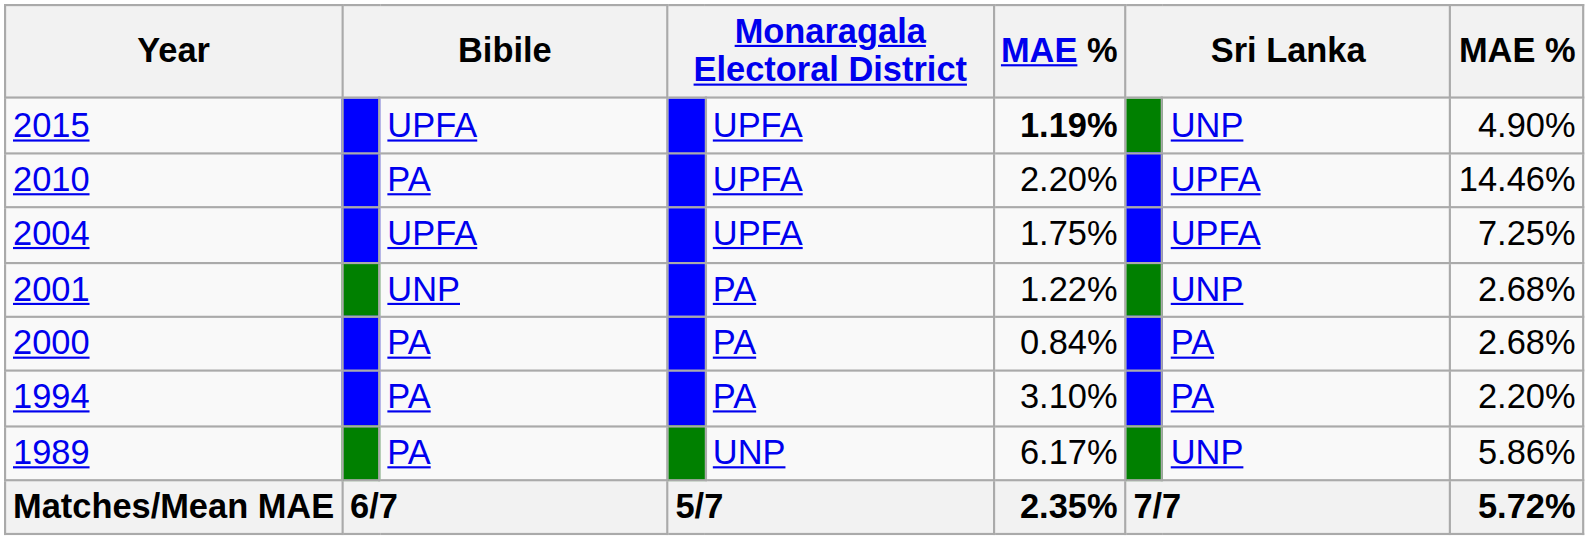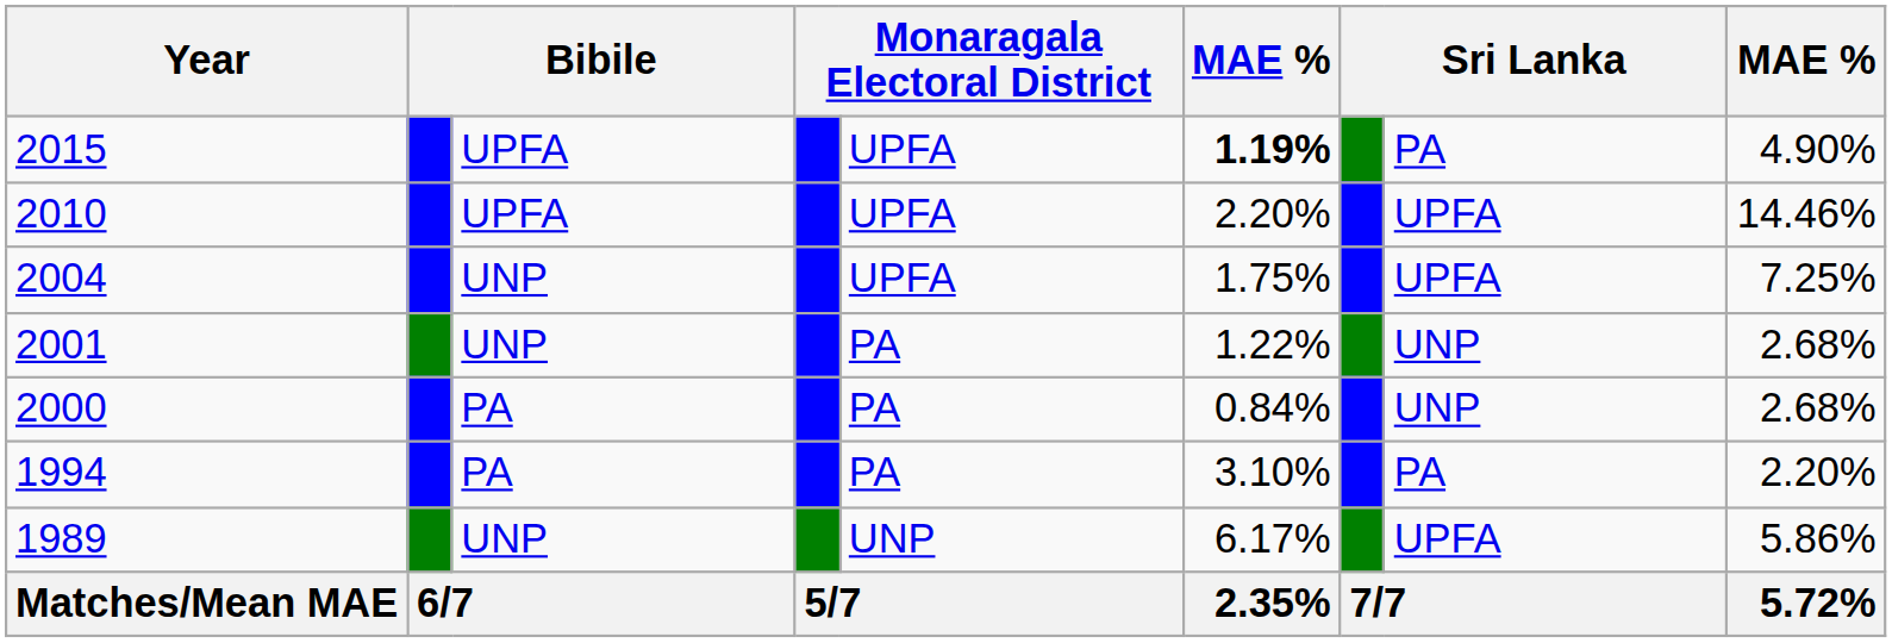 <table class="wikitable">
 <tr>
 <th>Year</th>
 <th colspan="2" width="144px">Bibile</th>
 <th colspan="2" width="144px"><a href='#'>Monaragala Electoral District</a></th>
 <th><a href='#'>MAE</a> %</th>
 <th colspan="2" width="144px">Sri Lanka</th>
 <th>MAE %</th>
 </tr>
 <tr>
 <td><a href='#'>2015</a></td>
 <td style="background-color:blue;" width="10px"></td>
 <td style="text-align:left;"><a href='#'>UPFA</a></td>
 <td style="background-color:blue;" width="10px"></td>
 <td style="text-align:left;"><a href='#'>UPFA</a></td>
 <td style="text-align:right;"><strong>1.19%</strong></td>
 <td style="background-color:green;" width="10px"></td>
-<td style="text-align:left;"><a href='#'>UNP</a></td>
+<td style="text-align:left;"><a href='#'>PA</a></td>
 <td style="text-align:right;">4.90%</td>
 </tr>
 <tr>
 <td><a href='#'>2010</a></td>
 <td style="background-color:blue;" width="10px"></td>
-<td style="text-align:left;"><a href='#'>PA</a></td>
+<td style="text-align:left;"><a href='#'>UPFA</a></td>
 <td style="background-color:blue;" width="10px"></td>
 <td style="text-align:left;"><a href='#'>UPFA</a></td>
 <td style="text-align:right;">2.20%</td>
 <td style="background-color:blue;" width="10px"></td>
 <td style="text-align:left;"><a href='#'>UPFA</a></td>
 <td style="text-align:right;">14.46%</td>
 </tr>
 <tr>
 <td><a href='#'>2004</a></td>
 <td style="background-color:blue;" width="10px"></td>
-<td style="text-align:left;"><a href='#'>UPFA</a></td>
+<td style="text-align:left;"><a href='#'>UNP</a></td>
 <td style="background-color:blue;" width="10px"></td>
 <td style="text-align:left;"><a href='#'>UPFA</a></td>
 <td style="text-align:right;">1.75%</td>
 <td style="background-color:blue;" width="10px"></td>
 <td style="text-align:left;"><a href='#'>UPFA</a></td>
 <td style="text-align:right;">7.25%</td>
 </tr>
 <tr>
 <td><a href='#'>2001</a></td>
 <td style="background-color:green;" width="10px"></td>
 <td style="text-align:left;"><a href='#'>UNP</a></td>
 <td style="background-color:blue;" width="10px"></td>
 <td style="text-align:left;"><a href='#'>PA</a></td>
 <td style="text-align:right;">1.22%</td>
 <td style="background-color:green;" width="10px"></td>
 <td style="text-align:left;"><a href='#'>UNP</a></td>
 <td style="text-align:right;">2.68%</td>
 </tr>
 <tr>
 <td><a href='#'>2000</a></td>
 <td style="background-color:blue;" width="10px"></td>
 <td style="text-align:left;"><a href='#'>PA</a></td>
 <td style="background-color:blue;" width="10px"></td>
 <td style="text-align:left;"><a href='#'>PA</a></td>
 <td style="text-align:right;">0.84%</td>
 <td style="background-color:blue;" width="10px"></td>
-<td style="text-align:left;"><a href='#'>PA</a></td>
+<td style="text-align:left;"><a href='#'>UNP</a></td>
 <td style="text-align:right;">2.68%</td>
 </tr>
 <tr>
 <td><a href='#'>1994</a></td>
 <td style="background-color:blue;" width="10px"></td>
 <td style="text-align:left;"><a href='#'>PA</a></td>
 <td style="background-color:blue;" width="10px"></td>
 <td style="text-align:left;"><a href='#'>PA</a></td>
 <td style="text-align:right;">3.10%</td>
 <td style="background-color:blue;" width="10px"></td>
 <td style="text-align:left;"><a href='#'>PA</a></td>
 <td style="text-align:right;">2.20%</td>
 </tr>
 <tr>
 <td><a href='#'>1989</a></td>
 <td style="background-color:green;" width="10px"></td>
-<td style="text-align:left;"><a href='#'>PA</a></td>
+<td style="text-align:left;"><a href='#'>UNP</a></td>
 <td style="background-color:green;" width="10px"></td>
 <td style="text-align:left;"><a href='#'>UNP</a></td>
 <td style="text-align:right;">6.17%</td>
 <td style="background-color:green;" width="10px"></td>
-<td style="text-align:left;"><a href='#'>UNP</a></td>
+<td style="text-align:left;"><a href='#'>UPFA</a></td>
 <td style="text-align:right;">5.86%</td>
 </tr>
 <tr>
 <th>Matches/Mean MAE</th>
 <th style="text-align:left;"colspan="2" width="144px">6/7</th>
 <th style="text-align:left;"colspan="2" width="144px">5/7</th>
 <th style="text-align:right;">2.35%</th>
 <th style="text-align:left;"colspan="2" width="144px">7/7</th>
 <th style="text-align:right;">5.72%</th>
 </tr>
 </table>
